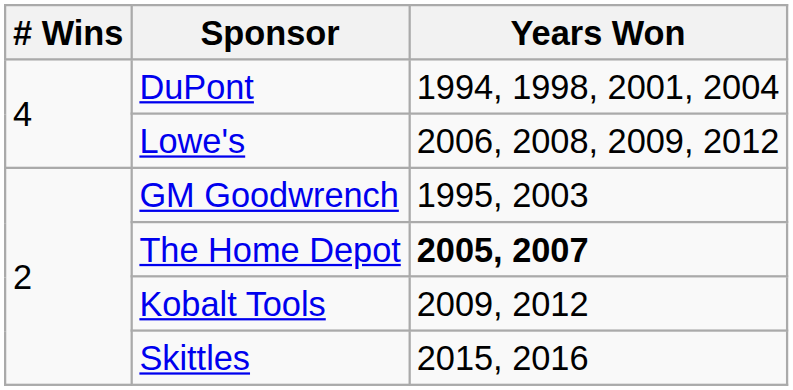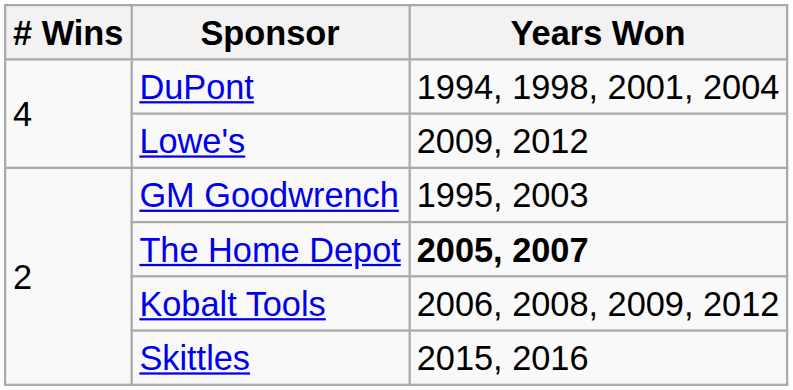 <table class="wikitable" style="font-size: 95%;">
 <tr>
 <th># Wins</th>
 <th>Sponsor</th>
 <th>Years Won</th>
 </tr>
 <tr>
 <td rowspan="2">4</td>
 <td><a href='#'>DuPont</a></td>
 <td>1994, 1998, 2001, 2004</td>
 </tr>
 <tr>
 <td><a href='#'>Lowe's</a></td>
-<td>2006, 2008, 2009, 2012</td>
+<td>2009, 2012</td>
 </tr>
 <tr>
 <td rowspan="4">2</td>
 <td><a href='#'>GM Goodwrench</a></td>
 <td>1995, 2003</td>
 </tr>
 <tr>
 <td><a href='#'>The Home Depot</a></td>
 <td><strong>2005, 2007</strong></td>
 </tr>
 <tr>
 <td><a href='#'>Kobalt Tools</a></td>
-<td>2009, 2012</td>
+<td>2006, 2008, 2009, 2012</td>
 </tr>
 <tr>
 <td><a href='#'>Skittles</a></td>
 <td>2015, 2016</td>
 </tr>
 </table>
